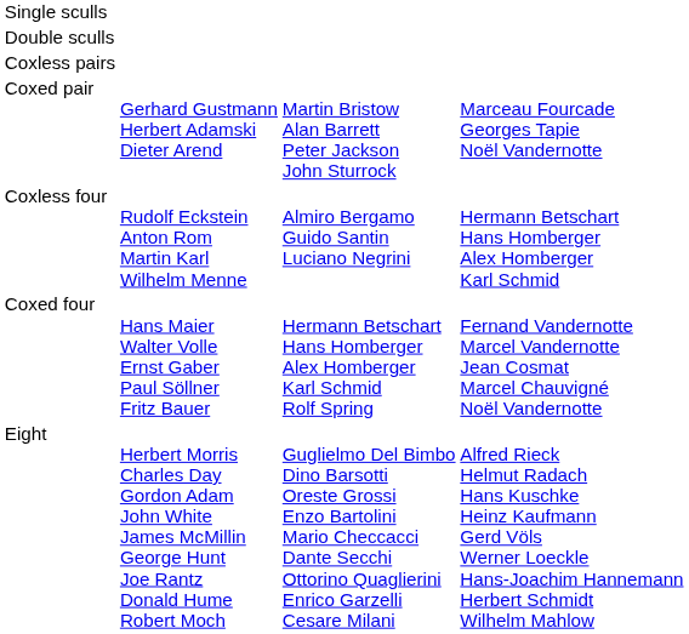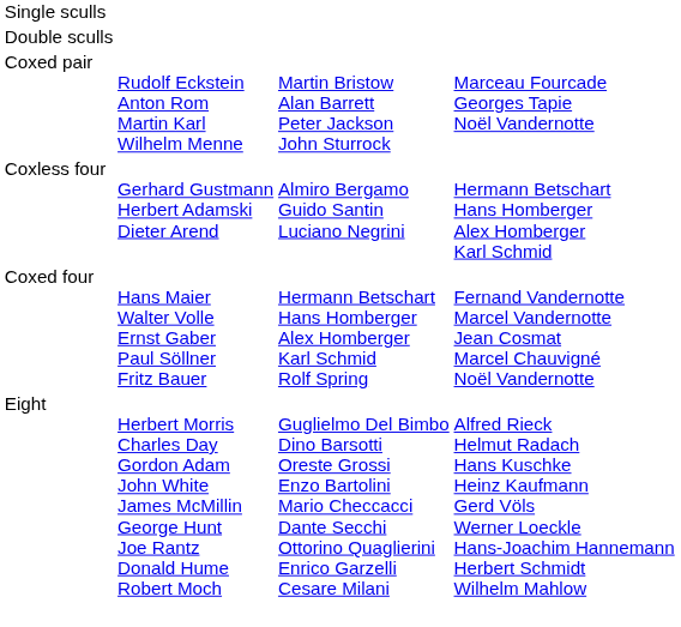 <table>
 <tr>
 <td>Single sculls<br></td>
 <td></td>
 <td></td>
 <td></td>
 </tr>
 <tr valign="top">
 <td>Double sculls<br></td>
 <td></td>
 <td></td>
 <td></td>
 </tr>
 <tr valign="top">
-<td>Coxless pairs<br></td>
-<td></td>
-<td></td>
-<td></td>
-</tr>
-<tr valign="top">
 <td>Coxed pair<br></td>
-<td><br><a href='#'>Gerhard Gustmann</a><br><a href='#'>Herbert Adamski</a><br><a href='#'>Dieter Arend</a></td>
+<td><br><a href='#'>Rudolf Eckstein</a><br><a href='#'>Anton Rom</a><br><a href='#'>Martin Karl</a><br><a href='#'>Wilhelm Menne</a></td>
 <td><br><a href='#'>Martin Bristow</a><br><a href='#'>Alan Barrett</a><br><a href='#'>Peter Jackson</a><br><a href='#'>John Sturrock</a></td>
 <td><br><a href='#'>Marceau Fourcade</a><br><a href='#'>Georges Tapie</a><br><a href='#'>Noël Vandernotte</a></td>
 </tr>
 <tr valign="top">
 <td>Coxless four<br></td>
-<td><br><a href='#'>Rudolf Eckstein</a><br><a href='#'>Anton Rom</a><br><a href='#'>Martin Karl</a><br><a href='#'>Wilhelm Menne</a></td>
+<td><br><a href='#'>Gerhard Gustmann</a><br><a href='#'>Herbert Adamski</a><br><a href='#'>Dieter Arend</a></td>
 <td><br><a href='#'>Almiro Bergamo</a><br><a href='#'>Guido Santin</a><br><a href='#'>Luciano Negrini</a></td>
 <td><br><a href='#'>Hermann Betschart</a><br><a href='#'>Hans Homberger</a><br><a href='#'>Alex Homberger</a><br><a href='#'>Karl Schmid</a></td>
 </tr>
 <tr valign="top">
 <td>Coxed four<br></td>
 <td><br><a href='#'>Hans Maier</a><br><a href='#'>Walter Volle</a><br><a href='#'>Ernst Gaber</a><br><a href='#'>Paul Söllner</a><br><a href='#'>Fritz Bauer</a></td>
 <td><br><a href='#'>Hermann Betschart</a><br><a href='#'>Hans Homberger</a><br><a href='#'>Alex Homberger</a><br><a href='#'>Karl Schmid</a><br><a href='#'>Rolf Spring</a></td>
 <td><br><a href='#'>Fernand Vandernotte</a><br><a href='#'>Marcel Vandernotte</a><br><a href='#'>Jean Cosmat</a><br><a href='#'>Marcel Chauvigné</a><br><a href='#'>Noël Vandernotte</a></td>
 </tr>
 <tr valign="top">
 <td>Eight<br></td>
 <td><br><a href='#'>Herbert Morris</a><br><a href='#'>Charles Day</a><br><a href='#'>Gordon Adam</a><br><a href='#'>John White</a><br><a href='#'>James McMillin</a><br><a href='#'>George Hunt</a><br><a href='#'>Joe Rantz</a><br><a href='#'>Donald Hume</a><br><a href='#'>Robert Moch</a></td>
 <td><br><a href='#'>Guglielmo Del Bimbo</a><br><a href='#'>Dino Barsotti</a><br><a href='#'>Oreste Grossi</a><br><a href='#'>Enzo Bartolini</a><br><a href='#'>Mario Checcacci</a><br><a href='#'>Dante Secchi</a><br><a href='#'>Ottorino Quaglierini</a><br><a href='#'>Enrico Garzelli</a><br><a href='#'>Cesare Milani</a></td>
 <td><br><a href='#'>Alfred Rieck</a><br><a href='#'>Helmut Radach</a><br><a href='#'>Hans Kuschke</a><br><a href='#'>Heinz Kaufmann</a><br><a href='#'>Gerd Völs</a><br><a href='#'>Werner Loeckle</a><br><a href='#'>Hans-Joachim Hannemann</a><br><a href='#'>Herbert Schmidt</a><br><a href='#'>Wilhelm Mahlow</a></td>
 </tr>
 </table>
